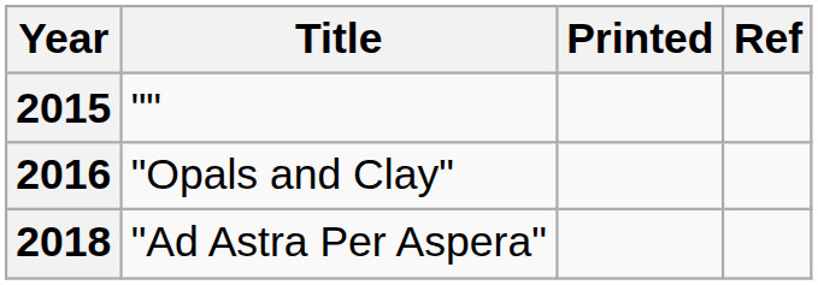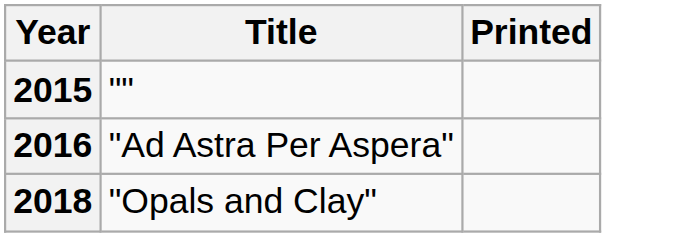 <table class="wikitable sortable">
 <tr>
 <th>Year</th>
 <th>Title</th>
 <th>Printed</th>
-<th>Ref</th>
 </tr>
 <tr>
 <th>2015</th>
 <td>""</td>
 <td></td>
-<td></td>
 </tr>
 <tr>
 <th>2016</th>
-<td>"Opals and Clay"</td>
-<td></td>
+<td>"Ad Astra Per Aspera"</td>
 <td></td>
 </tr>
 <tr>
 <th>2018</th>
-<td>"Ad Astra Per Aspera"</td>
-<td></td>
+<td>"Opals and Clay"</td>
 <td></td>
 </tr>
 </table>
